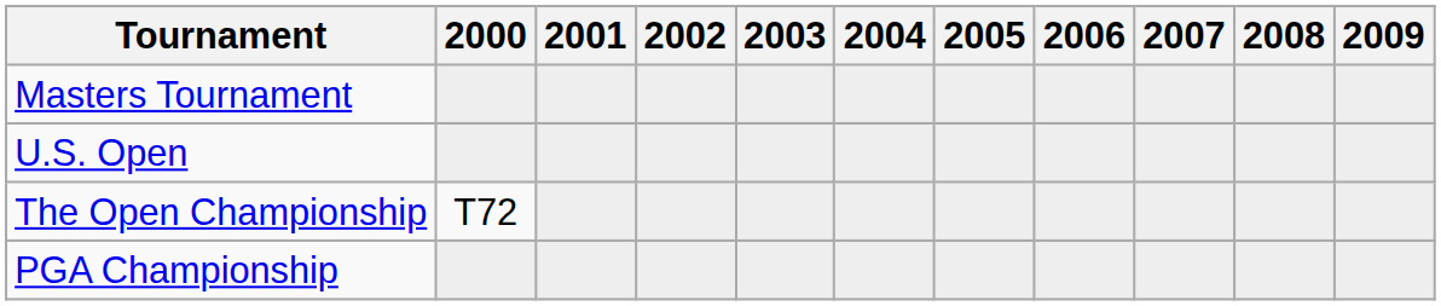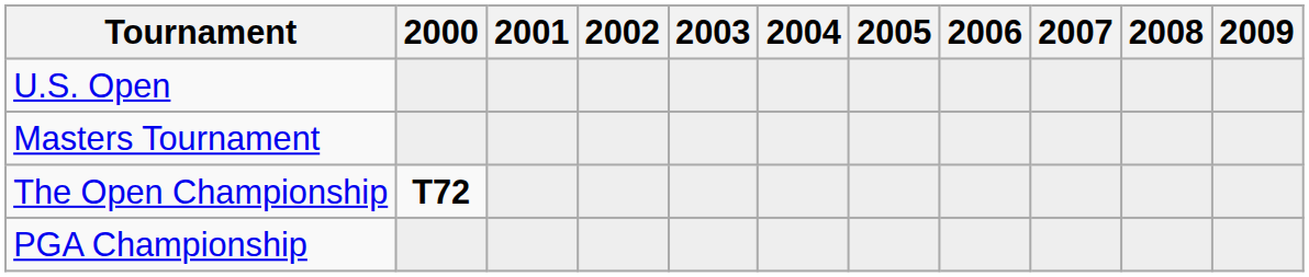 <table class="wikitable" style="font-size:95%;text-align:center;">
 <tr>
 <th>Tournament</th>
 <th>2000</th>
 <th>2001</th>
 <th>2002</th>
 <th>2003</th>
 <th>2004</th>
 <th>2005</th>
 <th>2006</th>
 <th>2007</th>
 <th>2008</th>
 <th>2009</th>
 </tr>
 <tr>
+<td align=left><a href='#'>U.S. Open</a></td>
+<td style="background:#eeeeee;"></td>
+<td style="background:#eeeeee;"></td>
+<td style="background:#eeeeee;"></td>
+<td style="background:#eeeeee;"></td>
+<td style="background:#eeeeee;"></td>
+<td style="background:#eeeeee;"></td>
+<td style="background:#eeeeee;"></td>
+<td style="background:#eeeeee;"></td>
+<td style="background:#eeeeee;"></td>
+<td style="background:#eeeeee;"></td>
+</tr>
+<tr>
 <td align=left><a href='#'>Masters Tournament</a></td>
 <td style="background:#eeeeee;"></td>
 <td style="background:#eeeeee;"></td>
 <td style="background:#eeeeee;"></td>
 <td style="background:#eeeeee;"></td>
 <td style="background:#eeeeee;"></td>
 <td style="background:#eeeeee;"></td>
 <td style="background:#eeeeee;"></td>
 <td style="background:#eeeeee;"></td>
 <td style="background:#eeeeee;"></td>
 <td style="background:#eeeeee;"></td>
 </tr>
 <tr>
-<td align=left><a href='#'>U.S. Open</a></td>
-<td style="background:#eeeeee;"></td>
-<td style="background:#eeeeee;"></td>
-<td style="background:#eeeeee;"></td>
-<td style="background:#eeeeee;"></td>
-<td style="background:#eeeeee;"></td>
-<td style="background:#eeeeee;"></td>
-<td style="background:#eeeeee;"></td>
-<td style="background:#eeeeee;"></td>
-<td style="background:#eeeeee;"></td>
-<td style="background:#eeeeee;"></td>
-</tr>
-<tr>
 <td align=left><a href='#'>The Open Championship</a></td>
-<td>T72</td>
+<td><strong>T72</strong></td>
 <td style="background:#eeeeee;"></td>
 <td style="background:#eeeeee;"></td>
 <td style="background:#eeeeee;"></td>
 <td style="background:#eeeeee;"></td>
 <td style="background:#eeeeee;"></td>
 <td style="background:#eeeeee;"></td>
 <td style="background:#eeeeee;"></td>
 <td style="background:#eeeeee;"></td>
 <td style="background:#eeeeee;"></td>
 </tr>
 <tr>
 <td align=left><a href='#'>PGA Championship</a></td>
 <td style="background:#eeeeee;"></td>
 <td style="background:#eeeeee;"></td>
 <td style="background:#eeeeee;"></td>
 <td style="background:#eeeeee;"></td>
 <td style="background:#eeeeee;"></td>
 <td style="background:#eeeeee;"></td>
 <td style="background:#eeeeee;"></td>
 <td style="background:#eeeeee;"></td>
 <td style="background:#eeeeee;"></td>
 <td style="background:#eeeeee;"></td>
 </tr>
 </table>
